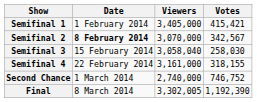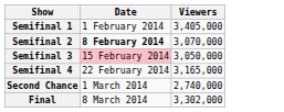 <table class="wikitable plainrowheaders sortable" style="text-align:center">
 <tr>
 <th scope="col">Show</th>
 <th scope="col">Date</th>
 <th scope="col">Viewers</th>
-<th scope="col">Votes</th>
 </tr>
 <tr>
 <th scope="row">Semifinal 1</th>
 <td style="text-align:left">1 February 2014</td>
 <td>3,405,000</td>
-<td>415,421</td>
 </tr>
 <tr>
 <th scope="row">Semifinal 2</th>
 <td style="text-align:left"><strong>8 February 2014</strong></td>
 <td>3,070,000</td>
-<td>342,567</td>
 </tr>
 <tr>
 <th scope="row">Semifinal 3</th>
-<td style="text-align:left">15 February 2014</td>
-<td>3,058,040</td>
-<td>258,030</td>
+<td style="background: pink; text-align:left">15 February 2014</td>
+<td>3,050,000</td>
 </tr>
 <tr>
 <th scope="row">Semifinal 4</th>
 <td style="text-align:left">22 February 2014</td>
-<td>3,161,000</td>
-<td>318,155</td>
+<td>3,165,000</td>
 </tr>
 <tr>
 <th scope="row">Second Chance</th>
 <td style="text-align:left">1 March 2014</td>
 <td>2,740,000</td>
-<td>746,752</td>
 </tr>
 <tr>
 <th scope="row">Final</th>
 <td style="text-align:left">8 March 2014</td>
-<td>3,302,005</td>
-<td>1,192,390</td>
+<td>3,302,000</td>
 </tr>
 </table>
